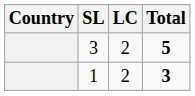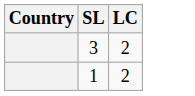 <table class="sortable plainrowheaders wikitable">
 <tr>
 <th scope="col">Country</th>
 <th scope="col">SL</th>
 <th scope="col">LC</th>
-<th scope="col">Total</th>
 </tr>
 <tr>
 <th scope=row></th>
 <td align=center>3</td>
 <td align=center>2</td>
-<td align=center><strong>5</strong></td>
 </tr>
 <tr>
 <th scope=row></th>
 <td align=center>1</td>
 <td align=center>2</td>
-<td align=center><strong>3</strong></td>
 </tr>
 </table>
